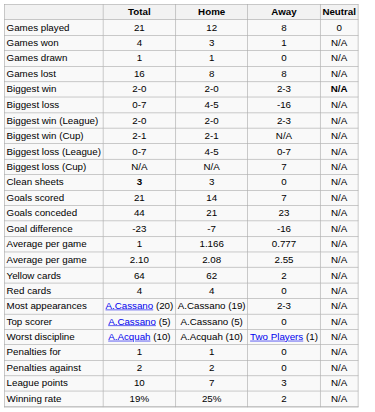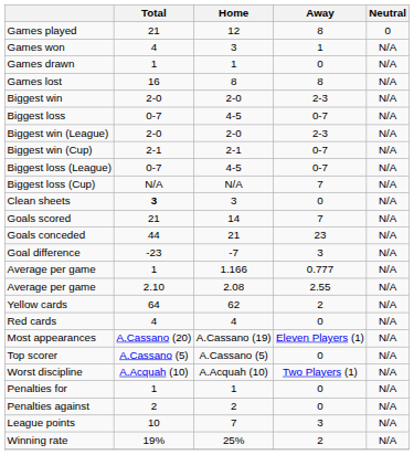 <table class="wikitable" style="text-align: center;">
 <tr>
 <th></th>
 <th>Total</th>
 <th>Home</th>
 <th>Away</th>
 <th>Neutral</th>
 </tr>
 <tr>
 <td align=left>Games played</td>
 <td>21</td>
 <td>12</td>
 <td>8</td>
 <td>0</td>
 </tr>
 <tr>
 <td align=left>Games won</td>
 <td>4</td>
 <td>3</td>
 <td>1</td>
 <td>N/A</td>
 </tr>
 <tr>
 <td align=left>Games drawn</td>
 <td>1</td>
 <td>1</td>
 <td>0</td>
 <td>N/A</td>
 </tr>
 <tr>
 <td align=left>Games lost</td>
 <td>16</td>
 <td>8</td>
 <td>8</td>
 <td>N/A</td>
 </tr>
 <tr>
 <td align=left>Biggest win</td>
 <td>2-0</td>
 <td>2-0</td>
 <td>2-3</td>
-<td><strong>N/A</strong></td>
+<td>N/A</td>
 </tr>
 <tr>
 <td align=left>Biggest loss</td>
 <td>0-7</td>
 <td>4-5</td>
-<td>-16</td>
+<td>0-7</td>
 <td>N/A</td>
 </tr>
 <tr>
 <td align=left>Biggest win (League)</td>
 <td>2-0</td>
 <td>2-0</td>
 <td>2-3</td>
 <td>N/A</td>
 </tr>
 <tr>
 <td align=left>Biggest win (Cup)</td>
 <td>2-1</td>
 <td>2-1</td>
-<td>N/A</td>
+<td>0-7</td>
 <td>N/A</td>
 </tr>
 <tr>
 <td align=left>Biggest loss (League)</td>
 <td>0-7</td>
 <td>4-5</td>
 <td>0-7</td>
 <td>N/A</td>
 </tr>
 <tr>
 <td align=left>Biggest loss (Cup)</td>
 <td>N/A</td>
 <td>N/A</td>
 <td>7</td>
 <td>N/A</td>
 </tr>
 <tr>
 <td align=left>Clean sheets</td>
 <td><strong>3</strong></td>
 <td>3</td>
 <td>0</td>
 <td>N/A</td>
 </tr>
 <tr>
 <td align=left>Goals scored</td>
 <td>21</td>
 <td>14</td>
 <td>7</td>
 <td>N/A</td>
 </tr>
 <tr>
 <td align=left>Goals conceded</td>
 <td>44</td>
 <td>21</td>
 <td>23</td>
 <td>N/A</td>
 </tr>
 <tr>
 <td align=left>Goal difference</td>
 <td>-23</td>
 <td>-7</td>
-<td>-16</td>
+<td>3</td>
 <td>N/A</td>
 </tr>
 <tr>
 <td align=left>Average  per game</td>
 <td>1</td>
 <td>1.166</td>
 <td>0.777</td>
 <td>N/A</td>
 </tr>
 <tr>
 <td align=left>Average  per game</td>
 <td>2.10</td>
 <td>2.08</td>
 <td>2.55</td>
 <td>N/A</td>
 </tr>
 <tr>
 <td align=left>Yellow cards</td>
 <td>64</td>
 <td>62</td>
 <td>2</td>
 <td>N/A</td>
 </tr>
 <tr>
 <td align=left>Red cards</td>
 <td>4</td>
 <td>4</td>
 <td>0</td>
 <td>N/A</td>
 </tr>
 <tr>
 <td align=left>Most appearances</td>
 <td><a href='#'>A.Cassano</a> (20)</td>
 <td>A.Cassano (19)</td>
-<td>2-3</td>
+<td><a href='#'>Eleven Players</a> (1)</td>
 <td>N/A</td>
 </tr>
 <tr>
 <td align=left>Top scorer</td>
 <td><a href='#'>A.Cassano</a> (5)</td>
 <td>A.Cassano (5)</td>
 <td>0</td>
 <td>N/A</td>
 </tr>
 <tr>
 <td align=left>Worst discipline</td>
 <td><a href='#'>A.Acquah</a> (10)</td>
 <td>A.Acquah (10)</td>
 <td><a href='#'>Two Players</a> (1)</td>
 <td>N/A</td>
 </tr>
 <tr>
 <td align=left>Penalties for</td>
 <td>1</td>
 <td>1</td>
 <td>0</td>
 <td>N/A</td>
 </tr>
 <tr>
 <td align=left>Penalties against</td>
 <td>2</td>
 <td>2</td>
 <td>0</td>
 <td>N/A</td>
 </tr>
 <tr>
 <td align=left>League points</td>
 <td>10</td>
 <td>7</td>
 <td>3</td>
 <td>N/A</td>
 </tr>
 <tr>
 <td align=left>Winning rate</td>
 <td>19%</td>
 <td>25%</td>
 <td>2</td>
 <td>N/A</td>
 </tr>
 <tr>
 </tr>
 </table>
